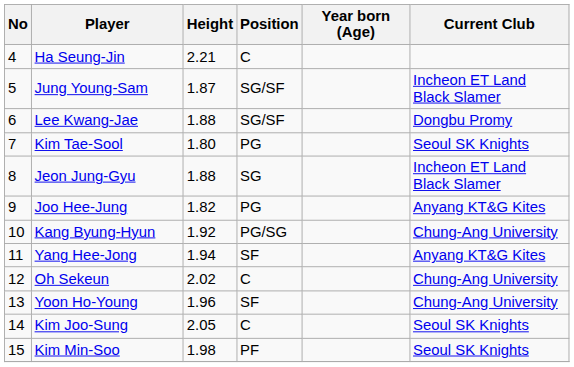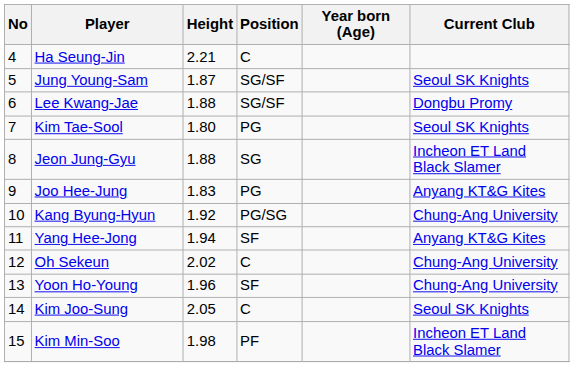 <table class="wikitable">
 <tr>
 <th>No</th>
 <th width=250>Player</th>
 <th width=15>Height</th>
 <th width=15>Position</th>
 <th width=170>Year born (Age)</th>
 <th width=250>Current Club</th>
 </tr>
 <tr>
 <td>4</td>
 <td><a href='#'>Ha Seung-Jin</a></td>
 <td>2.21</td>
 <td>C</td>
 <td></td>
 <td></td>
 </tr>
 <tr>
 <td>5</td>
 <td><a href='#'>Jung Young-Sam</a></td>
 <td>1.87</td>
 <td>SG/SF</td>
 <td></td>
-<td>  <a href='#'>Incheon ET Land Black Slamer</a></td>
+<td>  <a href='#'>Seoul SK Knights</a></td>
 </tr>
 <tr>
 <td>6</td>
 <td><a href='#'>Lee Kwang-Jae</a></td>
 <td>1.88</td>
 <td>SG/SF</td>
 <td></td>
 <td>  <a href='#'>Dongbu Promy</a></td>
 </tr>
 <tr>
 <td>7</td>
 <td><a href='#'>Kim Tae-Sool</a></td>
 <td>1.80</td>
 <td>PG</td>
 <td></td>
 <td>  <a href='#'>Seoul SK Knights</a></td>
 </tr>
 <tr>
 <td>8</td>
 <td><a href='#'>Jeon Jung-Gyu</a></td>
 <td>1.88</td>
 <td>SG</td>
 <td></td>
 <td>  <a href='#'>Incheon ET Land Black Slamer</a></td>
 </tr>
 <tr>
 <td>9</td>
 <td><a href='#'>Joo Hee-Jung</a></td>
-<td>1.82</td>
+<td>1.83</td>
 <td>PG</td>
 <td></td>
 <td>  <a href='#'>Anyang KT&G Kites</a></td>
 </tr>
 <tr>
 <td>10</td>
 <td><a href='#'>Kang Byung-Hyun</a></td>
 <td>1.92</td>
 <td>PG/SG</td>
 <td></td>
 <td>  <a href='#'>Chung-Ang University</a></td>
 </tr>
 <tr>
 <td>11</td>
 <td><a href='#'>Yang Hee-Jong</a></td>
 <td>1.94</td>
 <td>SF</td>
 <td></td>
 <td>   <a href='#'>Anyang KT&G Kites</a></td>
 </tr>
 <tr>
 <td>12</td>
 <td><a href='#'>Oh Sekeun</a></td>
 <td>2.02</td>
 <td>C</td>
 <td></td>
 <td>  <a href='#'>Chung-Ang University</a></td>
 </tr>
 <tr>
 <td>13</td>
 <td><a href='#'>Yoon Ho-Young</a></td>
 <td>1.96</td>
 <td>SF</td>
 <td></td>
 <td>   <a href='#'>Chung-Ang University</a></td>
 </tr>
 <tr>
 <td>14</td>
 <td><a href='#'>Kim Joo-Sung</a></td>
 <td>2.05</td>
 <td>C</td>
 <td></td>
 <td>  <a href='#'>Seoul SK Knights</a></td>
 </tr>
 <tr>
 <td>15</td>
 <td><a href='#'>Kim Min-Soo</a></td>
 <td>1.98</td>
 <td>PF</td>
 <td></td>
-<td>  <a href='#'>Seoul SK Knights</a></td>
+<td>  <a href='#'>Incheon ET Land Black Slamer</a></td>
 </tr>
 <tr>
 </tr>
 </table>
